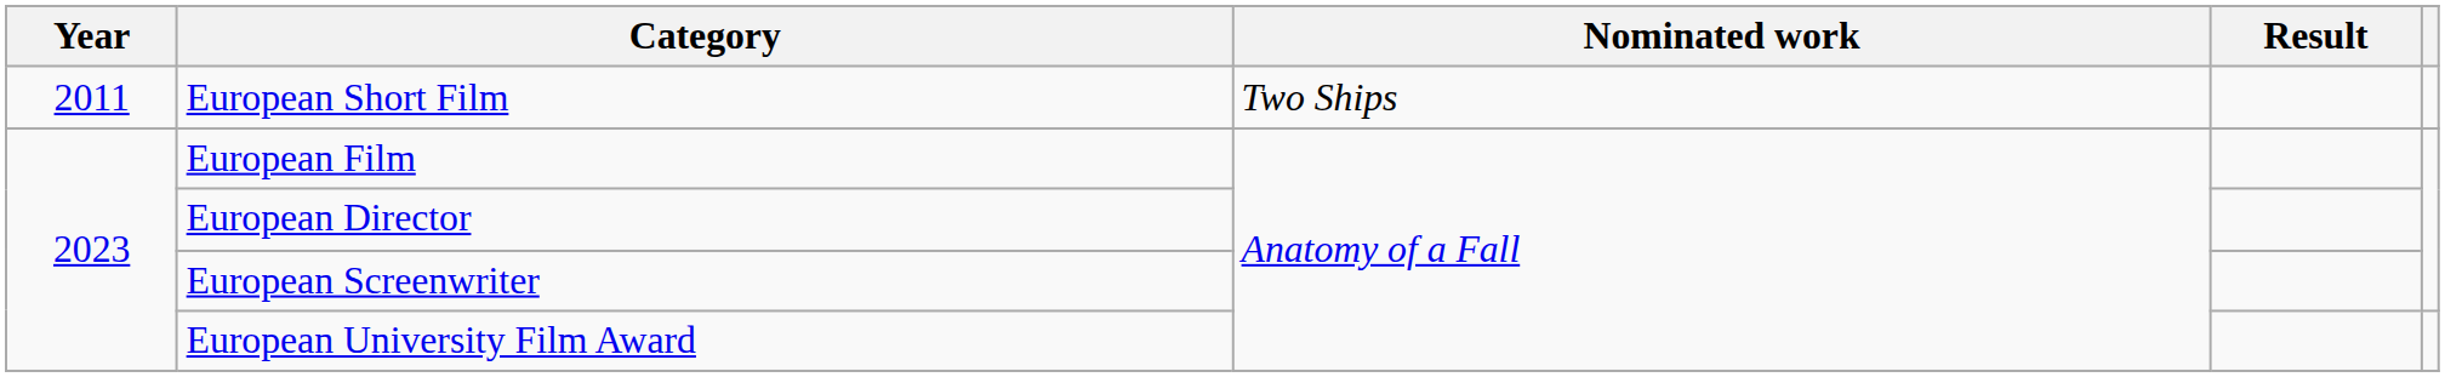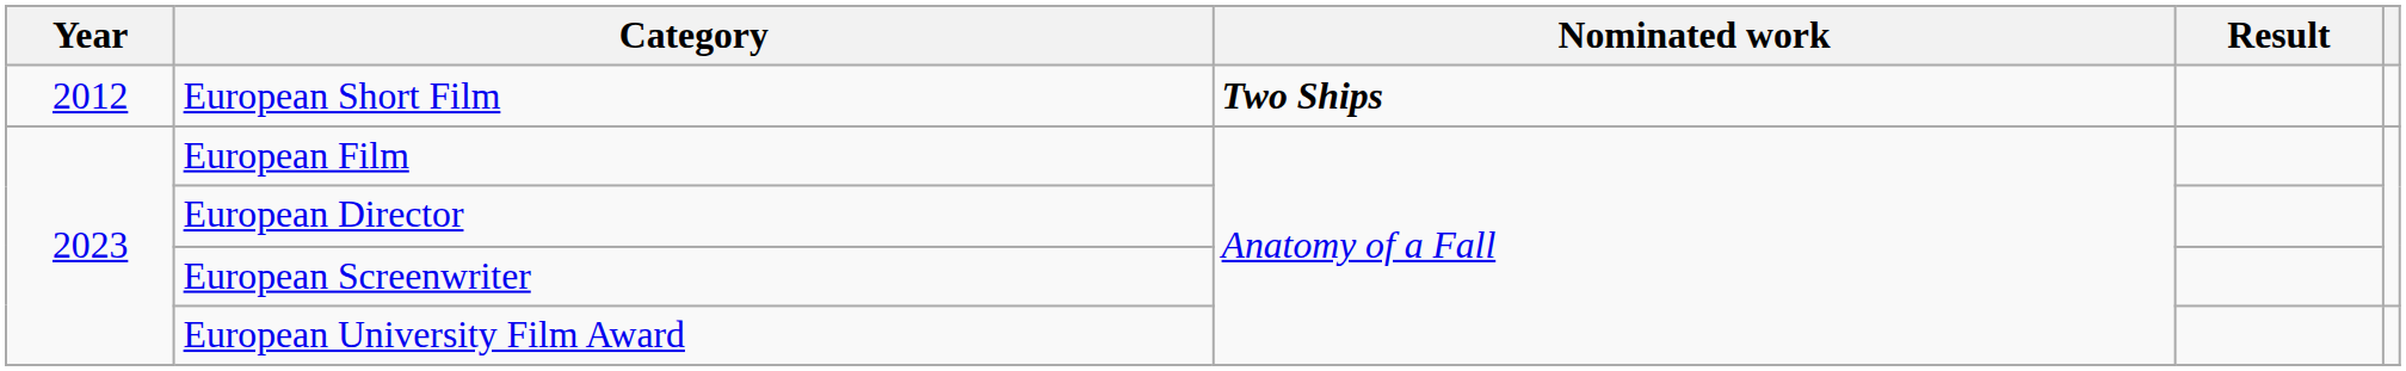 <table class=wikitable>
 <tr>
 <th scope="col" style="width:4em;">Year</th>
 <th scope="col" style="width:27em;">Category</th>
 <th scope="col" style="width:25em;">Nominated work</th>
 <th scope="col" style="width:5em;">Result</th>
 <th></th>
 </tr>
 <tr>
-<td style="text-align:center;"><a href='#'>2011</a></td>
+<td style="text-align:center;"><a href='#'>2012</a></td>
 <td><a href='#'>European Short Film</a></td>
-<td><em>Two Ships</em></td>
+<td><strong><em>Two Ships</em></strong></td>
 <td></td>
 <td style="text-align:center;"></td>
 </tr>
 <tr>
 <td rowspan="4" style="text-align:center;"><a href='#'>2023</a></td>
 <td><a href='#'>European Film</a></td>
 <td rowspan="4"><em><a href='#'>Anatomy of a Fall</a></em></td>
 <td></td>
 <td rowspan="3" style="text-align:center;"></td>
 </tr>
 <tr>
 <td><a href='#'>European Director</a></td>
 <td></td>
 </tr>
 <tr>
 <td><a href='#'>European Screenwriter</a></td>
 <td></td>
 </tr>
 <tr>
 <td><a href='#'>European University Film Award</a></td>
 <td></td>
 <td style="text-align:center;"></td>
 </tr>
 </table>
